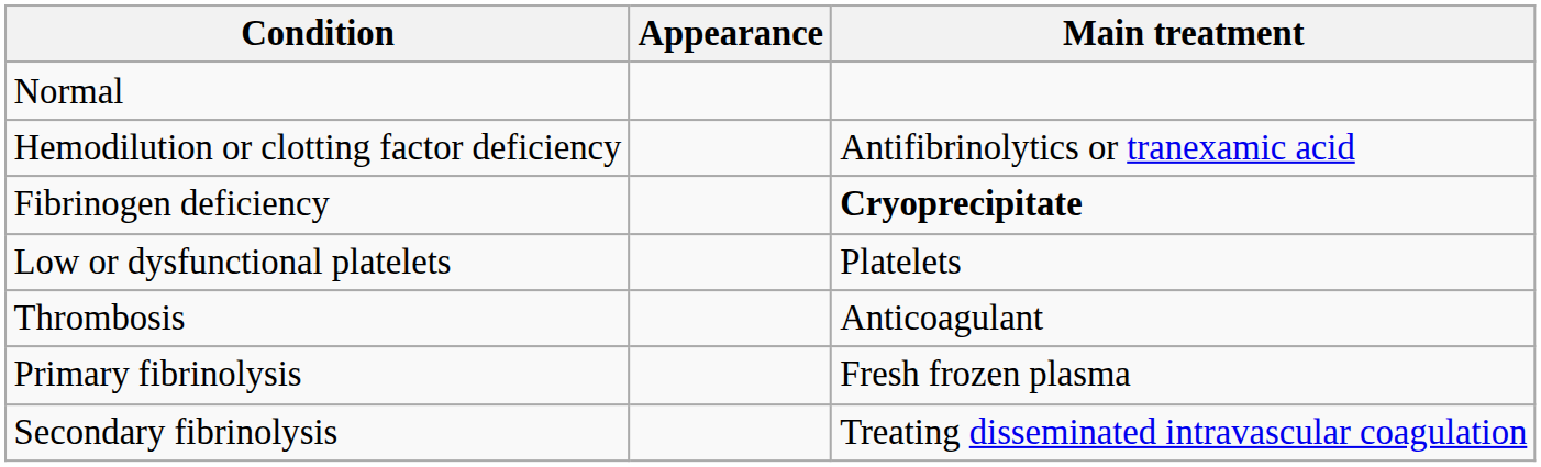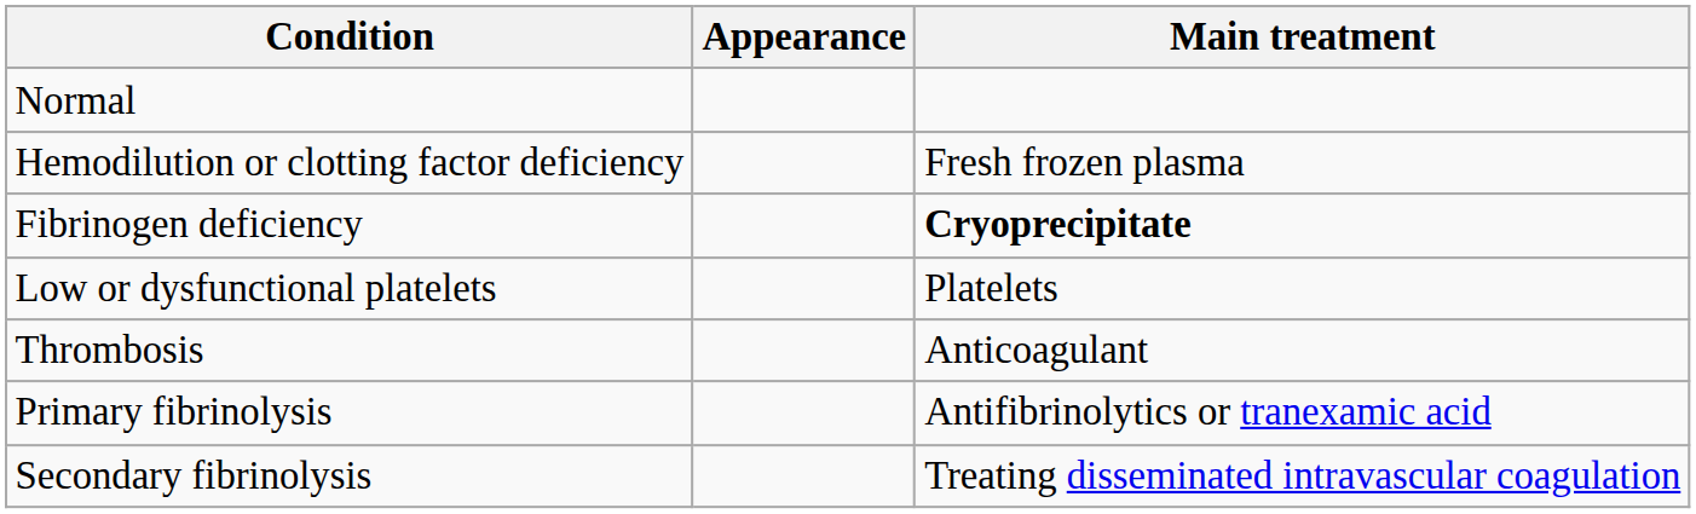 <table class=wikitable>
 <tr>
 <th>Condition</th>
 <th>Appearance</th>
 <th>Main treatment</th>
 </tr>
 <tr>
 <td>Normal</td>
 <td></td>
 <td></td>
 </tr>
 <tr>
 <td>Hemodilution or clotting factor deficiency</td>
 <td></td>
-<td>Antifibrinolytics or <a href='#'>tranexamic acid</a></td>
+<td>Fresh frozen plasma</td>
 </tr>
 <tr>
 <td>Fibrinogen deficiency</td>
 <td></td>
 <td><strong>Cryoprecipitate</strong></td>
 </tr>
 <tr>
 <td>Low or dysfunctional platelets</td>
 <td></td>
 <td>Platelets</td>
 </tr>
 <tr>
 <td>Thrombosis</td>
 <td></td>
 <td>Anticoagulant</td>
 </tr>
 <tr>
 <td>Primary fibrinolysis</td>
 <td></td>
-<td>Fresh frozen plasma</td>
+<td>Antifibrinolytics or <a href='#'>tranexamic acid</a></td>
 </tr>
 <tr>
 <td>Secondary fibrinolysis</td>
 <td></td>
 <td>Treating <a href='#'>disseminated intravascular coagulation</a></td>
 </tr>
 </table>
